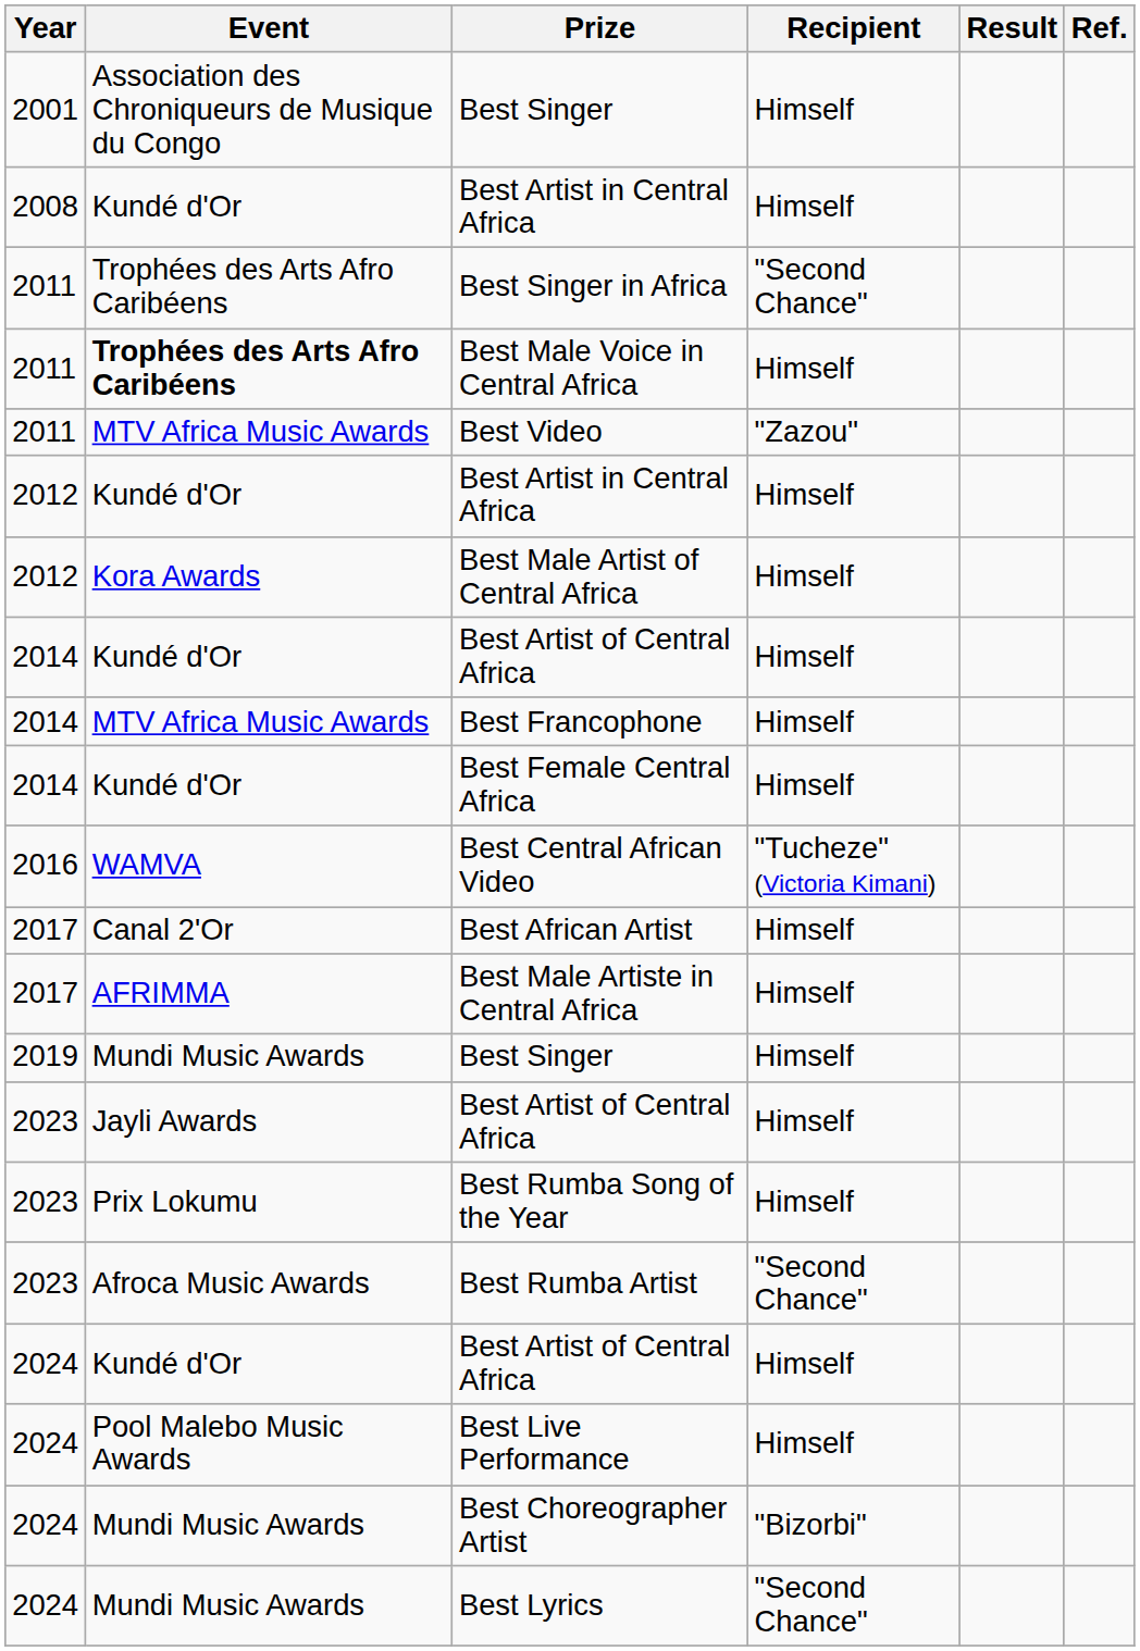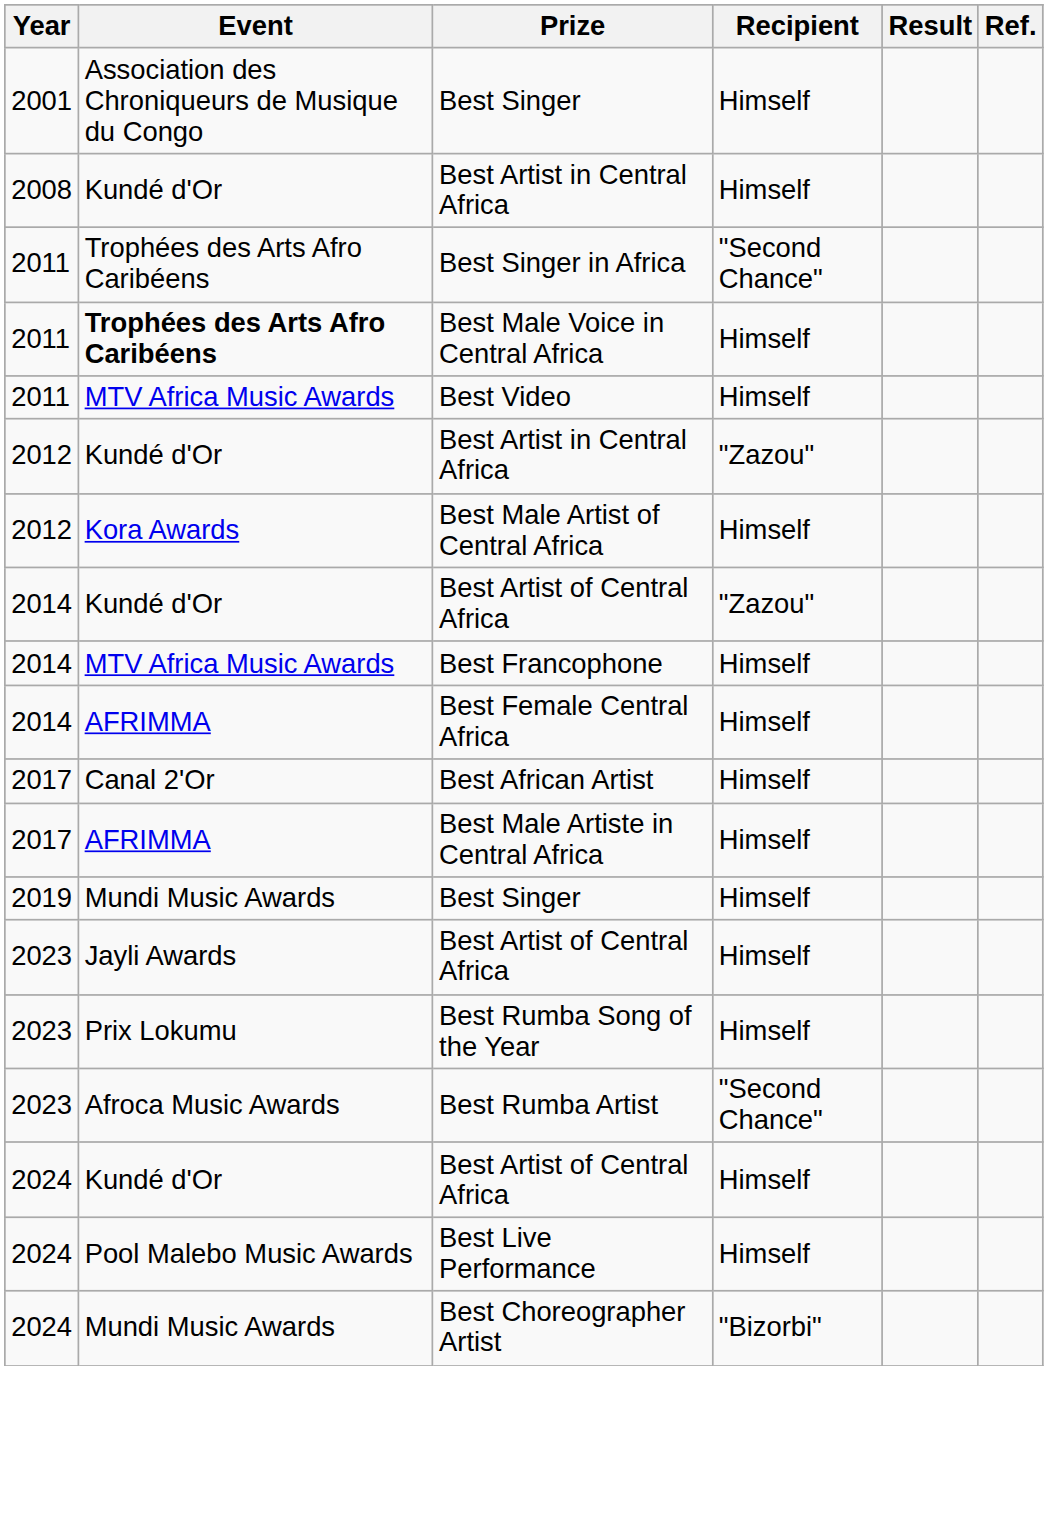 <table class="wikitable">
 <tr>
 <th>Year</th>
 <th>Event</th>
 <th>Prize</th>
 <th>Recipient</th>
 <th>Result</th>
 <th>Ref.</th>
 </tr>
 <tr>
 <td>2001</td>
 <td>Association des Chroniqueurs de Musique du Congo</td>
 <td>Best Singer</td>
 <td>Himself</td>
 <td></td>
 <td></td>
 </tr>
 <tr>
 <td>2008</td>
 <td>Kundé d'Or</td>
 <td>Best Artist in Central Africa</td>
 <td>Himself</td>
 <td></td>
 <td></td>
 </tr>
 <tr>
 <td>2011</td>
 <td>Trophées des Arts Afro Caribéens</td>
 <td>Best Singer in Africa</td>
 <td>"Second Chance"</td>
 <td></td>
 <td></td>
 </tr>
 <tr>
 <td>2011</td>
 <td><strong>Trophées des Arts Afro Caribéens</strong></td>
 <td>Best Male Voice in Central Africa</td>
 <td>Himself</td>
 <td></td>
 <td></td>
 </tr>
 <tr>
 <td>2011</td>
 <td><a href='#'>MTV Africa Music Awards</a></td>
 <td>Best Video</td>
-<td>"Zazou"</td>
+<td Himself>Himself</td>
 <td></td>
 <td></td>
 </tr>
 <tr>
 <td>2012</td>
 <td>Kundé d'Or</td>
 <td>Best Artist in Central Africa</td>
-<td>Himself</td>
+<td>"Zazou"</td>
 <td></td>
 <td></td>
 </tr>
 <tr>
 <td>2012</td>
 <td><a href='#'>Kora Awards</a></td>
 <td>Best Male Artist of Central Africa</td>
 <td>Himself</td>
 <td></td>
 <td></td>
 </tr>
 <tr>
 <td>2014</td>
 <td>Kundé d'Or</td>
 <td>Best Artist of Central Africa</td>
-<td Himself>Himself</td>
+<td>"Zazou"</td>
 <td></td>
 <td></td>
 </tr>
 <tr>
 <td>2014</td>
 <td><a href='#'>MTV Africa Music Awards</a></td>
 <td>Best Francophone</td>
 <td>Himself</td>
 <td></td>
 <td></td>
 </tr>
 <tr>
 <td>2014</td>
-<td>Kundé d'Or</td>
+<td><a href='#'>AFRIMMA</a></td>
 <td>Best Female Central Africa</td>
 <td>Himself</td>
-<td></td>
-<td></td>
-</tr>
-<tr>
-<td>2016</td>
-<td><a href='#'>WAMVA</a></td>
-<td>Best Central African Video</td>
-<td>"Tucheze" <small>(<a href='#'>Victoria Kimani</a>)</small></td>
 <td></td>
 <td></td>
 </tr>
 <tr>
 <td>2017</td>
 <td>Canal 2'Or</td>
 <td>Best African Artist</td>
 <td>Himself</td>
 <td></td>
 <td></td>
 </tr>
 <tr>
 <td>2017</td>
 <td><a href='#'>AFRIMMA</a></td>
 <td>Best Male Artiste in Central Africa</td>
 <td>Himself</td>
 <td></td>
 <td></td>
 </tr>
 <tr>
 <td>2019</td>
 <td>Mundi Music Awards</td>
 <td>Best Singer</td>
 <td>Himself</td>
 <td></td>
 <td></td>
 </tr>
 <tr>
 <td>2023</td>
 <td>Jayli Awards</td>
 <td>Best Artist of Central Africa</td>
 <td>Himself</td>
 <td></td>
 <td></td>
 </tr>
 <tr>
 <td>2023</td>
 <td>Prix Lokumu</td>
 <td>Best Rumba Song of the Year</td>
 <td Himself>Himself</td>
 <td></td>
 <td></td>
 </tr>
 <tr>
 <td>2023</td>
 <td>Afroca Music Awards</td>
 <td>Best Rumba Artist</td>
 <td>"Second Chance"</td>
 <td></td>
 <td></td>
 </tr>
 <tr>
 <td>2024</td>
 <td>Kundé d'Or</td>
 <td>Best Artist of Central Africa</td>
 <td>Himself</td>
 <td></td>
 <td></td>
 </tr>
 <tr>
 <td>2024</td>
 <td>Pool Malebo Music Awards</td>
 <td>Best Live Performance</td>
 <td>Himself</td>
 <td></td>
 <td></td>
 </tr>
 <tr>
 <td>2024</td>
 <td>Mundi Music Awards</td>
 <td>Best Choreographer Artist</td>
 <td>"Bizorbi"</td>
 <td></td>
 <td></td>
 </tr>
-<tr>
-<td>2024</td>
-<td>Mundi Music Awards</td>
-<td>Best Lyrics</td>
-<td>"Second Chance"</td>
-<td></td>
-<td></td>
-</tr>
 </table>
